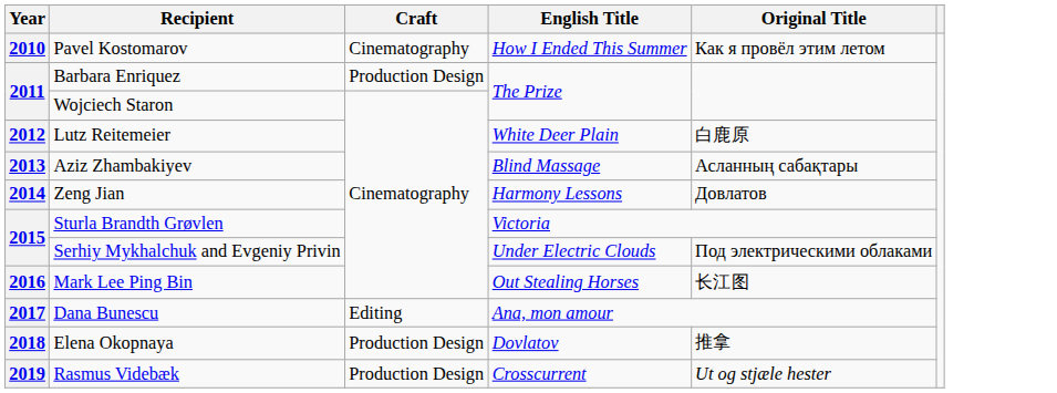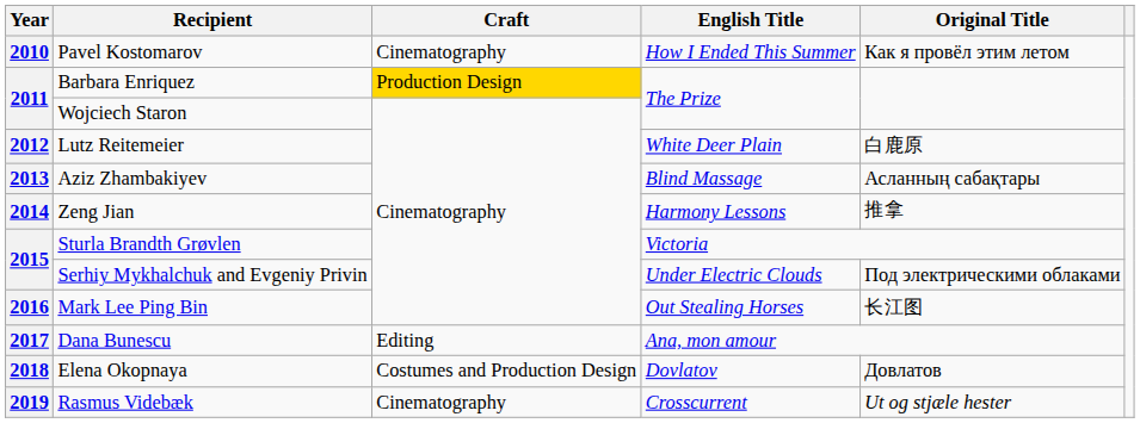 <table class="wikitable plainrowheaders">
 <tr>
 <th>Year</th>
 <th>Recipient</th>
 <th>Craft</th>
 <th scope="col">English Title</th>
 <th scope="col">Original Title</th>
 <th scope="col" class="unsortable"></th>
 </tr>
 <tr>
 <th><a href='#'>2010</a></th>
 <td>Pavel Kostomarov</td>
 <td>Cinematography</td>
 <td><em><a href='#'>How I Ended This Summer</a></em></td>
 <td>Как я провёл этим летом</td>
 <td rowspan="12"></td>
 </tr>
 <tr>
 <th rowspan="2"><a href='#'>2011</a></th>
 <td>Barbara Enriquez</td>
-<td>Production Design</td>
+<td style="background: gold;">Production Design</td>
 <td rowspan="2"><em><a href='#'>The Prize</a></em></td>
 <td rowspan="2"><em></em></td>
 </tr>
 <tr>
 <td>Wojciech Staron</td>
 <td rowspan="7">Cinematography</td>
 </tr>
 <tr>
 <th><a href='#'>2012</a></th>
 <td>Lutz Reitemeier</td>
 <td><em><a href='#'>White Deer Plain</a></em></td>
 <td>白鹿原</td>
 </tr>
 <tr>
 <th><a href='#'>2013</a></th>
 <td>Aziz Zhambakiyev</td>
 <td><em><a href='#'>Blind Massage</a></em></td>
 <td>Асланның сабақтары</td>
 </tr>
 <tr>
 <th><a href='#'>2014</a></th>
 <td>Zeng Jian</td>
 <td><em><a href='#'>Harmony Lessons</a></em></td>
-<td>Довлатов</td>
+<td>推拿</td>
 </tr>
 <tr>
 <th rowspan="2"><a href='#'>2015</a></th>
 <td><a href='#'>Sturla Brandth Grøvlen</a></td>
 <td colspan="2"><em><a href='#'>Victoria</a></em></td>
 </tr>
 <tr>
 <td><a href='#'>Serhiy Mykhalchuk</a> and Evgeniy Privin</td>
 <td><em><a href='#'>Under Electric Clouds</a></em></td>
 <td>Под электрическими облаками</td>
 </tr>
 <tr>
 <th><a href='#'>2016</a></th>
 <td><a href='#'>Mark Lee Ping Bin</a></td>
 <td><em><a href='#'>Out Stealing Horses</a></em></td>
 <td>长江图</td>
 </tr>
 <tr>
 <th><a href='#'>2017</a></th>
 <td><a href='#'>Dana Bunescu</a></td>
 <td>Editing</td>
 <td colspan="2"><em><a href='#'>Ana, mon amour</a></em></td>
 </tr>
 <tr>
 <th><a href='#'>2018</a></th>
 <td>Elena Okopnaya</td>
-<td>Production Design</td>
+<td>Costumes and Production Design</td>
 <td><em><a href='#'>Dovlatov</a></em></td>
-<td>推拿</td>
+<td>Довлатов</td>
 </tr>
 <tr>
 <th><a href='#'>2019</a></th>
 <td><a href='#'>Rasmus Videbæk</a></td>
-<td>Production Design</td>
+<td>Cinematography</td>
 <td><em><a href='#'>Crosscurrent</a></em></td>
 <td><em>Ut og stjæle hester</em></td>
 </tr>
 </table>
